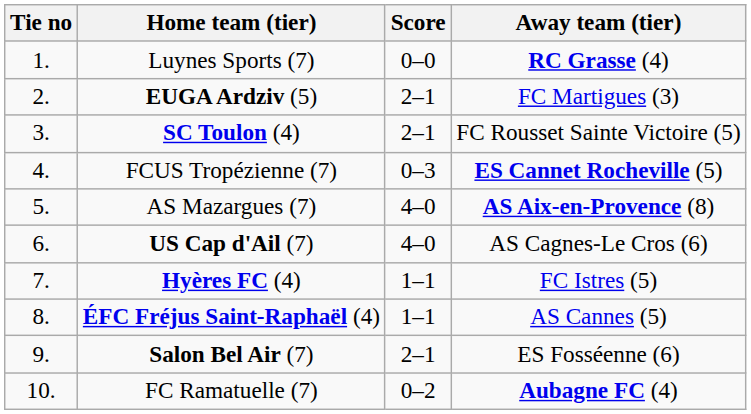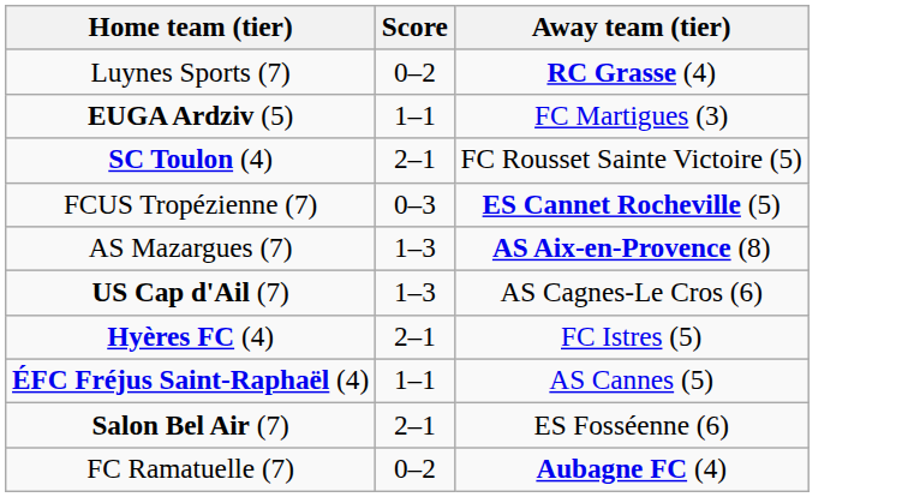 <table class="wikitable" style="text-align: center">
 <tr>
-<th>Tie no</th>
 <th>Home team (tier)</th>
 <th>Score</th>
 <th>Away team (tier)</th>
 </tr>
 <tr>
-<td>1.</td>
 <td>Luynes Sports (7)</td>
-<td>0–0 </td>
+<td>0–2</td>
 <td><strong><a href='#'>RC Grasse</a></strong> (4)</td>
 </tr>
 <tr>
-<td>2.</td>
 <td><strong>EUGA Ardziv</strong> (5)</td>
-<td>2–1</td>
+<td>1–1 </td>
 <td><a href='#'>FC Martigues</a> (3)</td>
 </tr>
 <tr>
-<td>3.</td>
 <td><strong><a href='#'>SC Toulon</a></strong> (4)</td>
 <td>2–1</td>
 <td>FC Rousset Sainte Victoire (5)</td>
 </tr>
 <tr>
-<td>4.</td>
 <td>FCUS Tropézienne (7)</td>
 <td>0–3</td>
 <td><strong><a href='#'>ES Cannet Rocheville</a></strong> (5)</td>
 </tr>
 <tr>
-<td>5.</td>
 <td>AS Mazargues (7)</td>
-<td>4–0</td>
+<td>1–3</td>
 <td><strong><a href='#'>AS Aix-en-Provence</a></strong> (8)</td>
 </tr>
 <tr>
-<td>6.</td>
 <td><strong>US Cap d'Ail</strong> (7)</td>
-<td>4–0</td>
+<td>1–3</td>
 <td>AS Cagnes-Le Cros (6)</td>
 </tr>
 <tr>
-<td>7.</td>
 <td><strong><a href='#'>Hyères FC</a></strong> (4)</td>
-<td>1–1 </td>
+<td>2–1</td>
 <td><a href='#'>FC Istres</a> (5)</td>
 </tr>
 <tr>
-<td>8.</td>
 <td><strong><a href='#'>ÉFC Fréjus Saint-Raphaël</a></strong> (4)</td>
 <td>1–1 </td>
 <td><a href='#'>AS Cannes</a> (5)</td>
 </tr>
 <tr>
-<td>9.</td>
 <td><strong>Salon Bel Air</strong> (7)</td>
 <td>2–1</td>
 <td>ES Fosséenne (6)</td>
 </tr>
 <tr>
-<td>10.</td>
 <td>FC Ramatuelle (7)</td>
 <td>0–2</td>
 <td><strong><a href='#'>Aubagne FC</a></strong> (4)</td>
 </tr>
 </table>
